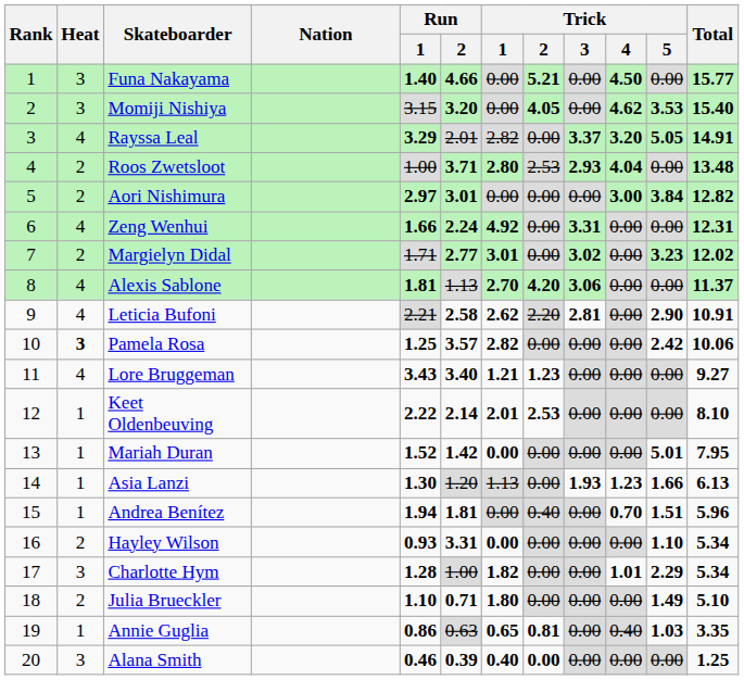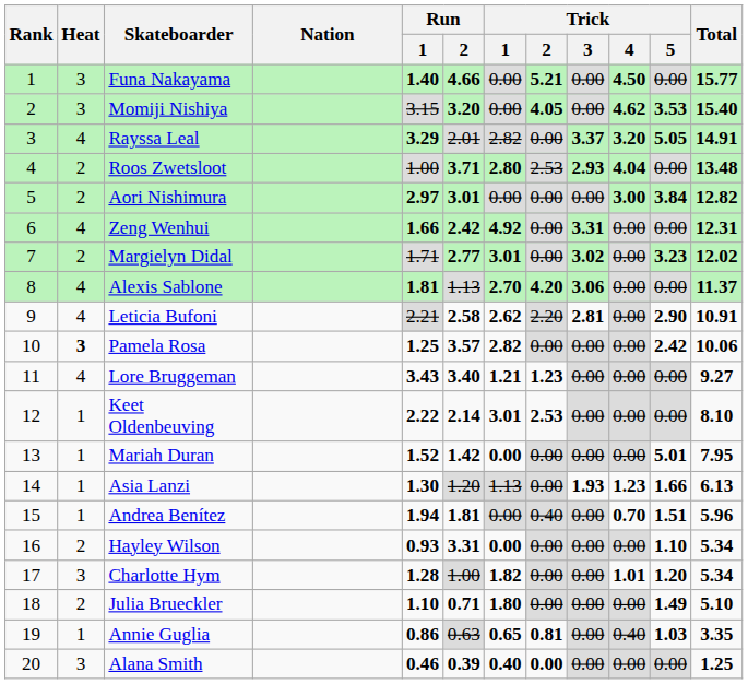 <table class="wikitable sortable" style="text-align:center">
 <tr>
 <th rowspan="2" width="30">Rank</th>
 <th rowspan="2" width="30">Heat</th>
 <th rowspan="2" width="120">Skateboarder</th>
 <th rowspan="2" width="120">Nation</th>
 <th colspan="2">Run</th>
 <th colspan="5">Trick</th>
 <th rowspan="2" width="30">Total</th>
 </tr>
 <tr>
 <th width="20">1</th>
 <th width="20">2</th>
 <th width="20">1</th>
 <th width="20">2</th>
 <th width="20">3</th>
 <th width="20">4</th>
 <th width="20">5</th>
 </tr>
 <tr bgcolor="bbf3bb">
 <td>1</td>
 <td>3</td>
 <td align="left"><a href='#'>Funa Nakayama</a></td>
 <td align="left"></td>
 <td><strong>1.40</strong></td>
 <td><strong>4.66</strong></td>
 <td bgcolor="gainsboro"><s>0.00</s></td>
 <td><strong>5.21</strong></td>
 <td bgcolor="gainsboro"><s>0.00</s></td>
 <td><strong>4.50</strong></td>
 <td bgcolor="gainsboro"><s>0.00</s></td>
 <td><strong>15.77</strong></td>
 </tr>
 <tr bgcolor="bbf3bb">
 <td>2</td>
 <td>3</td>
 <td align="left"><a href='#'>Momiji Nishiya</a></td>
 <td align="left"></td>
 <td bgcolor="gainsboro"><s>3.15</s></td>
 <td><strong>3.20</strong></td>
 <td bgcolor="gainsboro"><s>0.00</s></td>
 <td><strong>4.05</strong></td>
 <td bgcolor="gainsboro"><s>0.00</s></td>
 <td><strong>4.62</strong></td>
 <td><strong>3.53</strong></td>
 <td><strong>15.40</strong></td>
 </tr>
 <tr bgcolor="bbf3bb">
 <td>3</td>
 <td>4</td>
 <td align="left"><a href='#'>Rayssa Leal</a></td>
 <td align="left"></td>
 <td><strong>3.29</strong></td>
 <td bgcolor="gainsboro"><s>2.01</s></td>
 <td bgcolor="gainsboro"><s>2.82</s></td>
 <td bgcolor="gainsboro"><s>0.00</s></td>
 <td><strong>3.37</strong></td>
 <td><strong>3.20</strong></td>
 <td><strong>5.05</strong></td>
 <td><strong>14.91</strong></td>
 </tr>
 <tr bgcolor="bbf3bb">
 <td>4</td>
 <td>2</td>
 <td align="left"><a href='#'>Roos Zwetsloot</a></td>
 <td align="left"></td>
 <td bgcolor="gainsboro"><s>1.00</s></td>
 <td><strong>3.71</strong></td>
 <td><strong>2.80</strong></td>
 <td bgcolor="gainsboro"><s>2.53</s></td>
 <td><strong>2.93</strong></td>
 <td><strong>4.04</strong></td>
 <td bgcolor="gainsboro"><s>0.00</s></td>
 <td><strong>13.48</strong></td>
 </tr>
 <tr bgcolor="bbf3bb">
 <td>5</td>
 <td>2</td>
 <td align="left"><a href='#'>Aori Nishimura</a></td>
 <td align="left"></td>
 <td><strong>2.97</strong></td>
 <td><strong>3.01</strong></td>
 <td bgcolor="gainsboro"><s>0.00</s></td>
 <td bgcolor="gainsboro"><s>0.00</s></td>
 <td bgcolor="gainsboro"><s>0.00</s></td>
 <td><strong>3.00</strong></td>
 <td><strong>3.84</strong></td>
 <td><strong>12.82</strong></td>
 </tr>
 <tr bgcolor="bbf3bb">
 <td>6</td>
 <td>4</td>
 <td align="left"><a href='#'>Zeng Wenhui</a></td>
 <td align="left"></td>
 <td><strong>1.66</strong></td>
-<td><strong>2.24</strong></td>
+<td><strong>2.42</strong></td>
 <td><strong>4.92</strong></td>
 <td bgcolor="gainsboro"><s>0.00</s></td>
 <td><strong>3.31</strong></td>
 <td bgcolor="gainsboro"><s>0.00</s></td>
 <td bgcolor="gainsboro"><s>0.00</s></td>
 <td><strong>12.31</strong></td>
 </tr>
 <tr bgcolor="bbf3bb">
 <td>7</td>
 <td>2</td>
 <td align="left"><a href='#'>Margielyn Didal</a></td>
 <td align="left"></td>
 <td bgcolor="gainsboro"><s>1.71</s></td>
 <td><strong>2.77</strong></td>
 <td><strong>3.01</strong></td>
 <td bgcolor="gainsboro"><s>0.00</s></td>
 <td><strong>3.02</strong></td>
 <td bgcolor="gainsboro"><s>0.00</s></td>
 <td><strong>3.23</strong></td>
 <td><strong>12.02</strong></td>
 </tr>
 <tr bgcolor="bbf3bb">
 <td>8</td>
 <td>4</td>
 <td align="left"><a href='#'>Alexis Sablone</a></td>
 <td align="left"></td>
 <td><strong>1.81</strong></td>
 <td bgcolor="gainsboro"><s>1.13</s></td>
 <td><strong>2.70</strong></td>
 <td><strong>4.20</strong></td>
 <td><strong>3.06</strong></td>
 <td bgcolor="gainsboro"><s>0.00</s></td>
 <td bgcolor="gainsboro"><s>0.00</s></td>
 <td><strong>11.37</strong></td>
 </tr>
 <tr>
 <td>9</td>
 <td>4</td>
 <td align="left"><a href='#'>Leticia Bufoni</a></td>
 <td align="left"></td>
 <td bgcolor="gainsboro"><s>2.21</s></td>
 <td><strong>2.58</strong></td>
 <td><strong>2.62</strong></td>
 <td bgcolor="gainsboro"><s>2.20</s></td>
 <td><strong>2.81</strong></td>
 <td bgcolor="gainsboro"><s>0.00</s></td>
 <td><strong>2.90</strong></td>
 <td><strong>10.91</strong></td>
 </tr>
 <tr>
 <td>10</td>
 <td><strong>3</strong></td>
 <td align="left"><a href='#'>Pamela Rosa</a></td>
 <td align="left"></td>
 <td><strong>1.25</strong></td>
 <td><strong>3.57</strong></td>
 <td><strong>2.82</strong></td>
 <td bgcolor="gainsboro"><s>0.00</s></td>
 <td bgcolor="gainsboro"><s>0.00</s></td>
 <td bgcolor="gainsboro"><s>0.00</s></td>
 <td><strong>2.42</strong></td>
 <td><strong>10.06</strong></td>
 </tr>
 <tr>
 <td>11</td>
 <td>4</td>
 <td align="left"><a href='#'>Lore Bruggeman</a></td>
 <td align="left"></td>
 <td><strong>3.43</strong></td>
 <td><strong>3.40</strong></td>
 <td><strong>1.21</strong></td>
 <td><strong>1.23</strong></td>
 <td bgcolor="gainsboro"><s>0.00</s></td>
 <td bgcolor="gainsboro"><s>0.00</s></td>
 <td bgcolor="gainsboro"><s>0.00</s></td>
 <td><strong>9.27</strong></td>
 </tr>
 <tr>
 <td>12</td>
 <td>1</td>
 <td align="left"><a href='#'>Keet Oldenbeuving</a></td>
 <td align="left"></td>
 <td><strong>2.22</strong></td>
 <td><strong>2.14</strong></td>
-<td><strong>2.01</strong></td>
+<td><strong>3.01</strong></td>
 <td><strong>2.53</strong></td>
 <td bgcolor="gainsboro"><s>0.00</s></td>
 <td bgcolor="gainsboro"><s>0.00</s></td>
 <td bgcolor="gainsboro"><s>0.00</s></td>
 <td><strong>8.10</strong></td>
 </tr>
 <tr>
 <td>13</td>
 <td>1</td>
 <td align="left"><a href='#'>Mariah Duran</a></td>
 <td align="left"></td>
 <td><strong>1.52</strong></td>
 <td><strong>1.42</strong></td>
 <td><strong>0.00</strong></td>
 <td bgcolor="gainsboro"><s>0.00</s></td>
 <td bgcolor="gainsboro"><s>0.00</s></td>
 <td bgcolor="gainsboro"><s>0.00</s></td>
 <td><strong>5.01</strong></td>
 <td><strong>7.95</strong></td>
 </tr>
 <tr>
 <td>14</td>
 <td>1</td>
 <td align="left"><a href='#'>Asia Lanzi</a></td>
 <td align="left"></td>
 <td><strong>1.30</strong></td>
 <td bgcolor="gainsboro"><s>1.20</s></td>
 <td bgcolor="gainsboro"><s>1.13</s></td>
 <td bgcolor="gainsboro"><s>0.00</s></td>
 <td><strong>1.93</strong></td>
 <td><strong>1.23</strong></td>
 <td><strong>1.66</strong></td>
 <td><strong>6.13</strong></td>
 </tr>
 <tr>
 <td>15</td>
 <td>1</td>
 <td align="left"><a href='#'>Andrea Benítez</a></td>
 <td align="left"></td>
 <td><strong>1.94</strong></td>
 <td><strong>1.81</strong></td>
 <td bgcolor="gainsboro"><s>0.00</s></td>
 <td bgcolor="gainsboro"><s>0.40</s></td>
 <td bgcolor="gainsboro"><s>0.00</s></td>
 <td><strong>0.70</strong></td>
 <td><strong>1.51</strong></td>
 <td><strong>5.96</strong></td>
 </tr>
 <tr>
 <td>16</td>
 <td>2</td>
 <td align="left"><a href='#'>Hayley Wilson</a></td>
 <td align="left"></td>
 <td><strong>0.93</strong></td>
 <td><strong>3.31</strong></td>
 <td><strong>0.00</strong></td>
 <td bgcolor="gainsboro"><s>0.00</s></td>
 <td bgcolor="gainsboro"><s>0.00</s></td>
 <td bgcolor="gainsboro"><s>0.00</s></td>
 <td><strong>1.10</strong></td>
 <td><strong>5.34</strong></td>
 </tr>
 <tr>
 <td>17</td>
 <td>3</td>
 <td align="left"><a href='#'>Charlotte Hym</a></td>
 <td align="left"></td>
 <td><strong>1.28</strong></td>
 <td bgcolor="gainsboro"><s>1.00</s></td>
 <td><strong>1.82</strong></td>
 <td bgcolor="gainsboro"><s>0.00</s></td>
 <td bgcolor="gainsboro"><s>0.00</s></td>
 <td><strong>1.01</strong></td>
-<td><strong>2.29</strong></td>
+<td><strong>1.20</strong></td>
 <td><strong>5.34</strong></td>
 </tr>
 <tr>
 <td>18</td>
 <td>2</td>
 <td align="left"><a href='#'>Julia Brueckler</a></td>
 <td align="left"></td>
 <td><strong>1.10</strong></td>
 <td><strong>0.71</strong></td>
 <td><strong>1.80</strong></td>
 <td bgcolor="gainsboro"><s>0.00</s></td>
 <td bgcolor="gainsboro"><s>0.00</s></td>
 <td bgcolor="gainsboro"><s>0.00</s></td>
 <td><strong>1.49</strong></td>
 <td><strong>5.10</strong></td>
 </tr>
 <tr>
 <td>19</td>
 <td>1</td>
 <td align="left"><a href='#'>Annie Guglia</a></td>
 <td align="left"></td>
 <td><strong>0.86</strong></td>
 <td bgcolor="gainsboro"><s>0.63</s></td>
 <td><strong>0.65</strong></td>
 <td><strong>0.81</strong></td>
 <td bgcolor="gainsboro"><s>0.00</s></td>
 <td bgcolor="gainsboro"><s>0.40</s></td>
 <td><strong>1.03</strong></td>
 <td><strong>3.35</strong></td>
 </tr>
 <tr>
 <td>20</td>
 <td>3</td>
 <td align="left"><a href='#'>Alana Smith</a></td>
 <td align="left"></td>
 <td><strong>0.46</strong></td>
 <td><strong>0.39</strong></td>
 <td><strong>0.40</strong></td>
 <td><strong>0.00</strong></td>
 <td bgcolor="gainsboro"><s>0.00</s></td>
 <td bgcolor="gainsboro"><s>0.00</s></td>
 <td bgcolor="gainsboro"><s>0.00</s></td>
 <td><strong>1.25</strong></td>
 </tr>
 </table>
